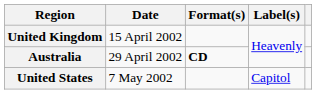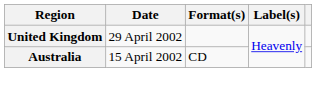 <table class="wikitable plainrowheaders">
 <tr>
 <th scope="col">Region</th>
 <th scope="col">Date</th>
 <th scope="col">Format(s)</th>
 <th scope="col">Label(s)</th>
 <th scope="col"></th>
 </tr>
 <tr>
 <th scope="row">United Kingdom</th>
-<td>15 April 2002</td>
+<td>29 April 2002</td>
 <td></td>
 <td rowspan="2"><a href='#'>Heavenly</a></td>
 <td align="center"></td>
 </tr>
 <tr>
 <th scope="row">Australia</th>
-<td>29 April 2002</td>
-<td><strong>CD</strong></td>
-<td align="center"></td>
-</tr>
-<tr>
-<th scope="row">United States</th>
-<td>7 May 2002</td>
-<td></td>
-<td><a href='#'>Capitol</a></td>
+<td>15 April 2002</td>
+<td>CD</td>
 <td align="center"></td>
 </tr>
 </table>
